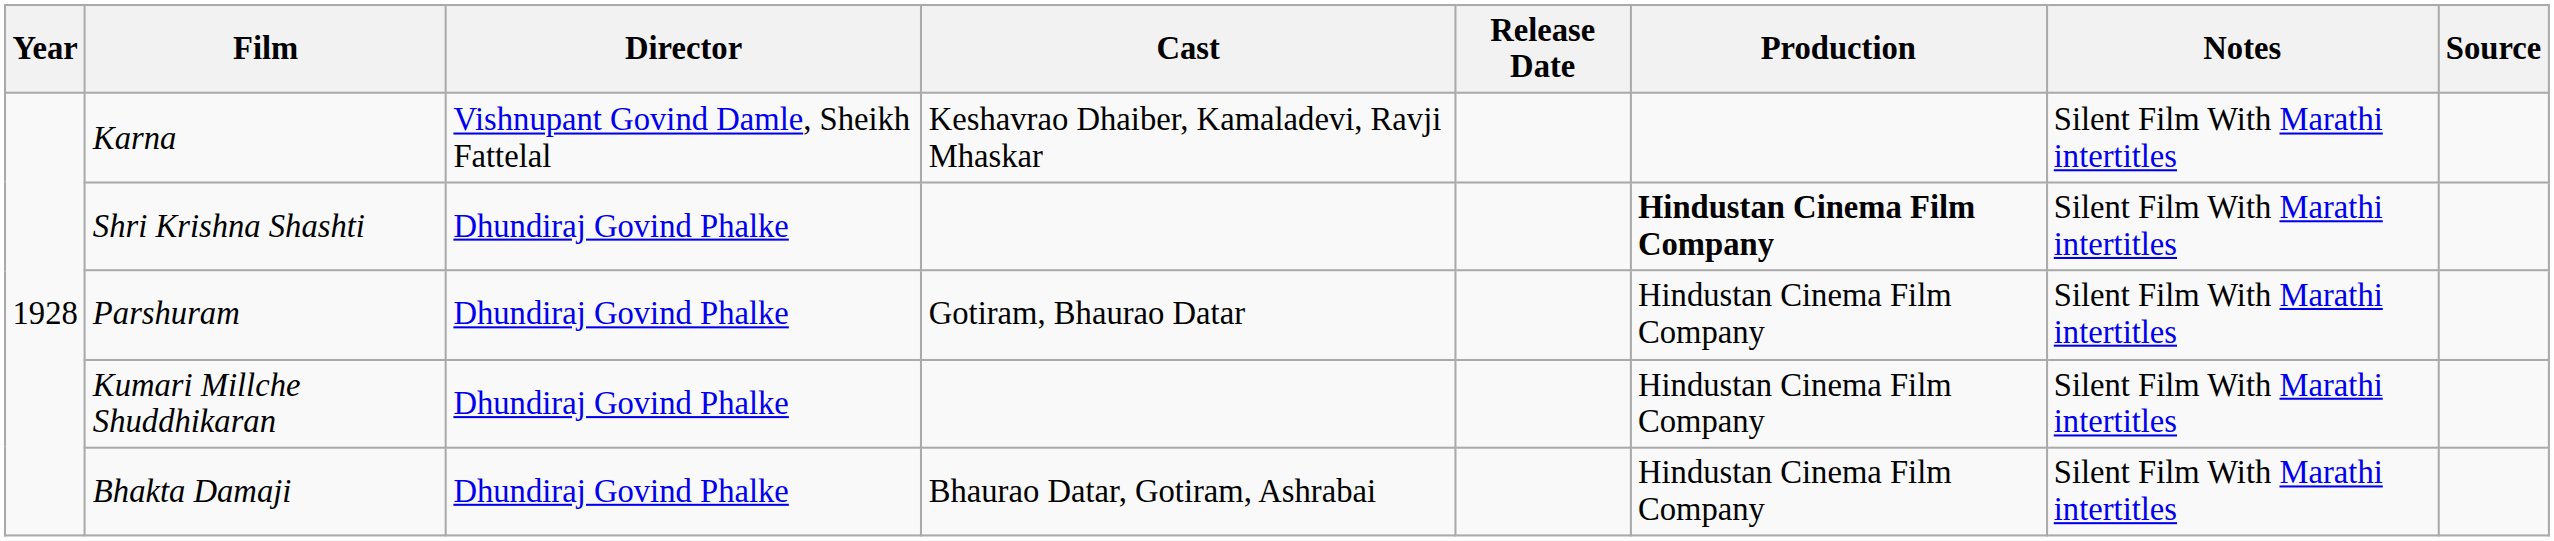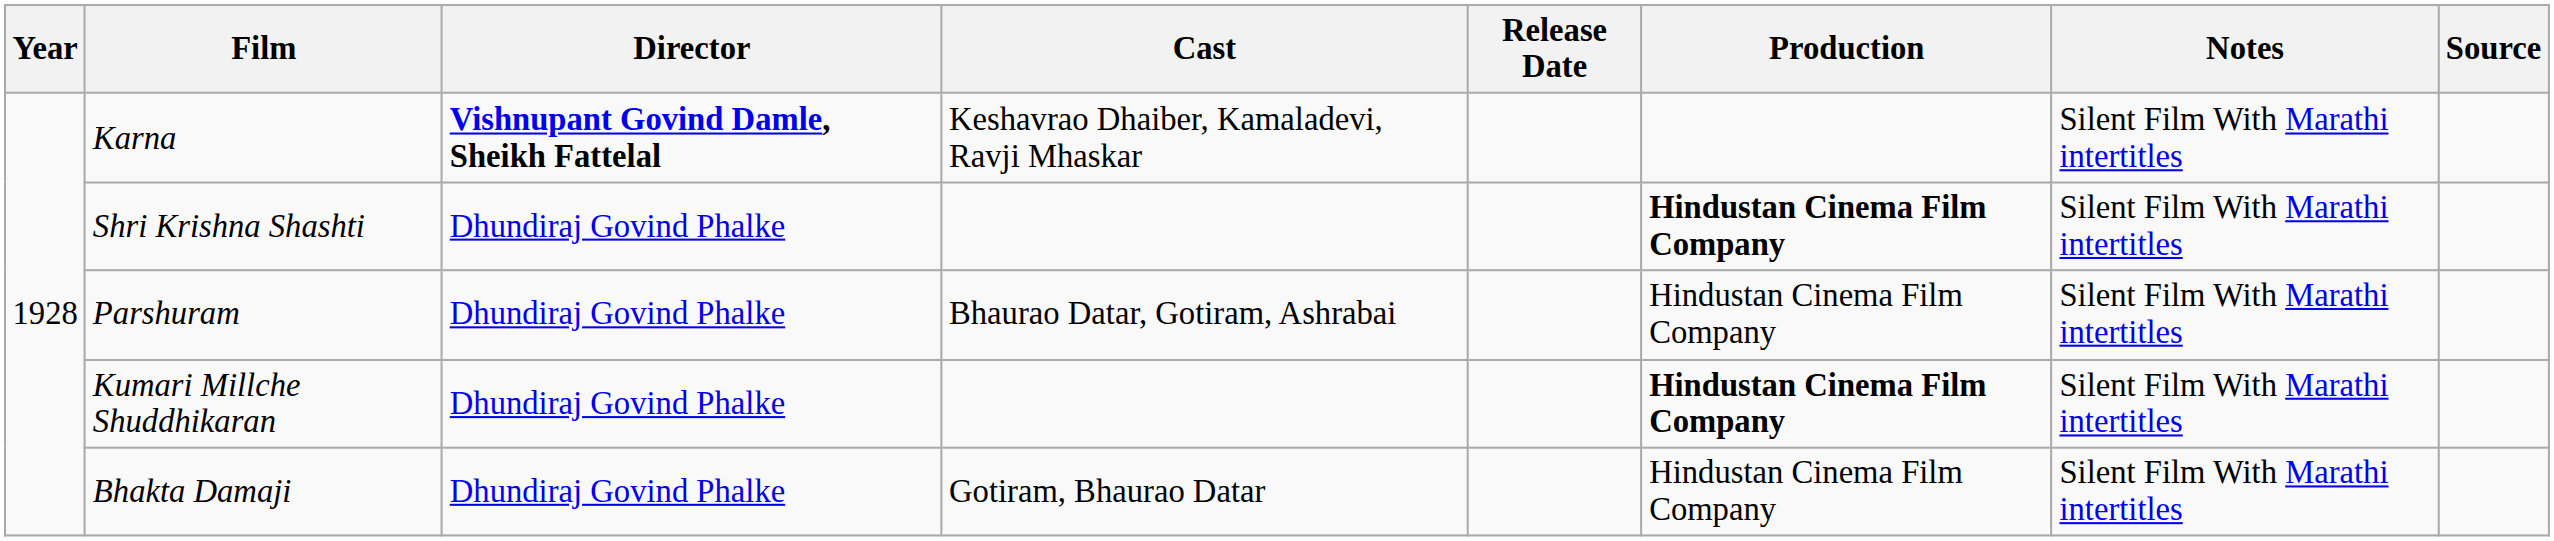 <table class ="wikitable sortable collapsible">
 <tr>
 <th>Year</th>
 <th>Film</th>
 <th>Director</th>
 <th class="unsortable">Cast</th>
 <th>Release Date</th>
 <th class="unsortable">Production</th>
 <th class="unsortable">Notes</th>
 <th class="unsortable">Source</th>
 </tr>
 <tr>
 <td rowspan=5 align="center">1928</td>
 <td><em>Karna</em></td>
-<td><a href='#'>Vishnupant Govind Damle</a>, Sheikh Fattelal</td>
+<td><strong><a href='#'>Vishnupant Govind Damle</a>, Sheikh Fattelal</strong></td>
 <td>Keshavrao Dhaiber, Kamaladevi, Ravji Mhaskar</td>
 <td></td>
 <td></td>
 <td>Silent Film With <a href='#'>Marathi</a> <a href='#'>intertitles</a></td>
 <td></td>
 </tr>
 <tr>
 <td><em>Shri Krishna Shashti</em></td>
 <td><a href='#'>Dhundiraj Govind Phalke</a></td>
 <td></td>
 <td></td>
 <td><strong>Hindustan Cinema Film Company</strong></td>
 <td>Silent Film With <a href='#'>Marathi</a> <a href='#'>intertitles</a></td>
 <td></td>
 </tr>
 <tr>
 <td><em>Parshuram</em></td>
 <td><a href='#'>Dhundiraj Govind Phalke</a></td>
-<td>Gotiram, Bhaurao Datar</td>
+<td>Bhaurao Datar, Gotiram, Ashrabai</td>
 <td></td>
 <td>Hindustan Cinema Film Company</td>
 <td>Silent Film With <a href='#'>Marathi</a> <a href='#'>intertitles</a></td>
 <td></td>
 </tr>
 <tr>
 <td><em>Kumari Millche Shuddhikaran</em></td>
 <td><a href='#'>Dhundiraj Govind Phalke</a></td>
 <td></td>
 <td></td>
-<td>Hindustan Cinema Film Company</td>
+<td><strong>Hindustan Cinema Film Company</strong></td>
 <td>Silent Film With <a href='#'>Marathi</a> <a href='#'>intertitles</a></td>
 <td></td>
 </tr>
 <tr>
 <td><em>Bhakta Damaji</em></td>
 <td><a href='#'>Dhundiraj Govind Phalke</a></td>
-<td>Bhaurao Datar, Gotiram, Ashrabai</td>
+<td>Gotiram, Bhaurao Datar</td>
 <td></td>
 <td>Hindustan Cinema Film Company</td>
 <td>Silent Film With <a href='#'>Marathi</a> <a href='#'>intertitles</a></td>
 <td></td>
 </tr>
 </table>
